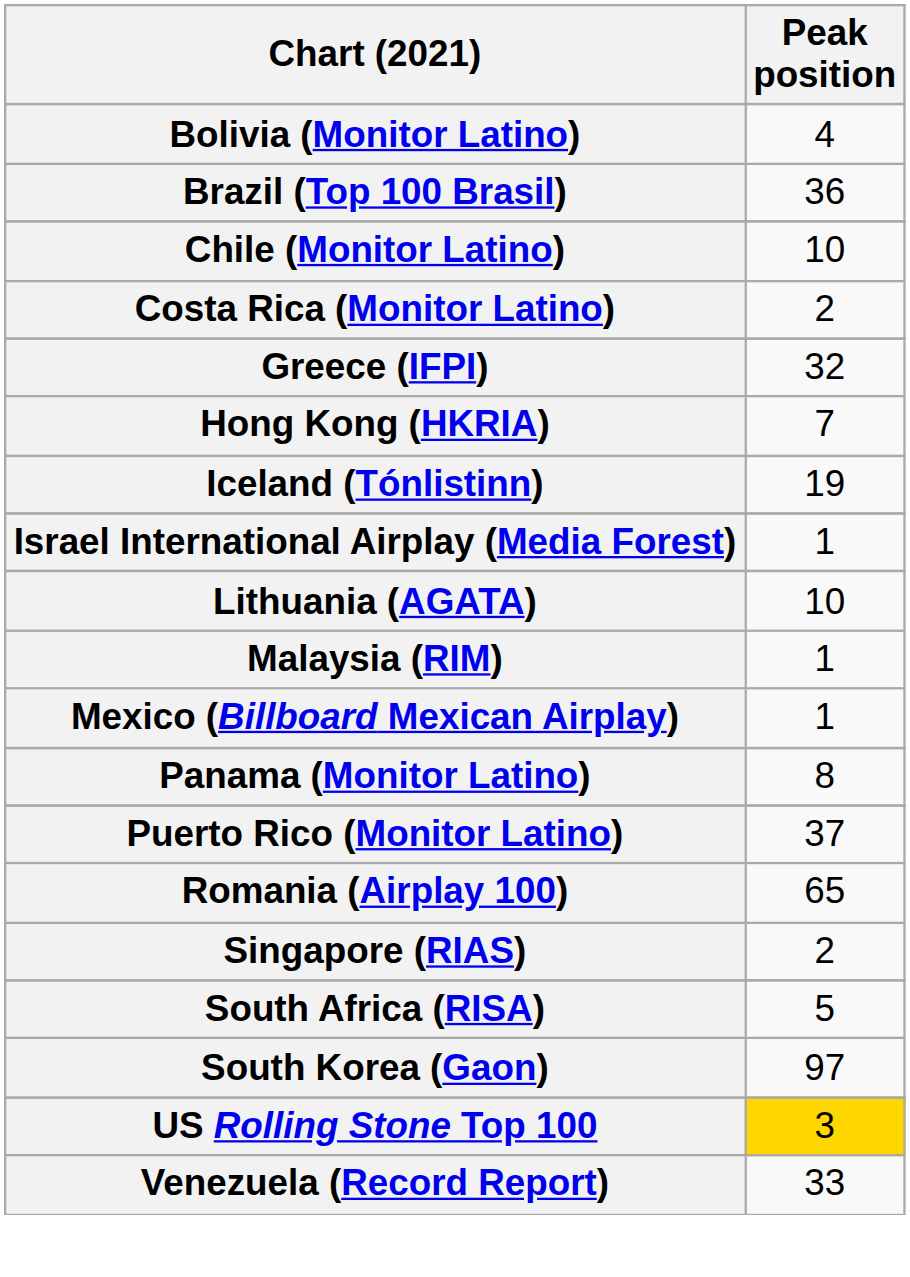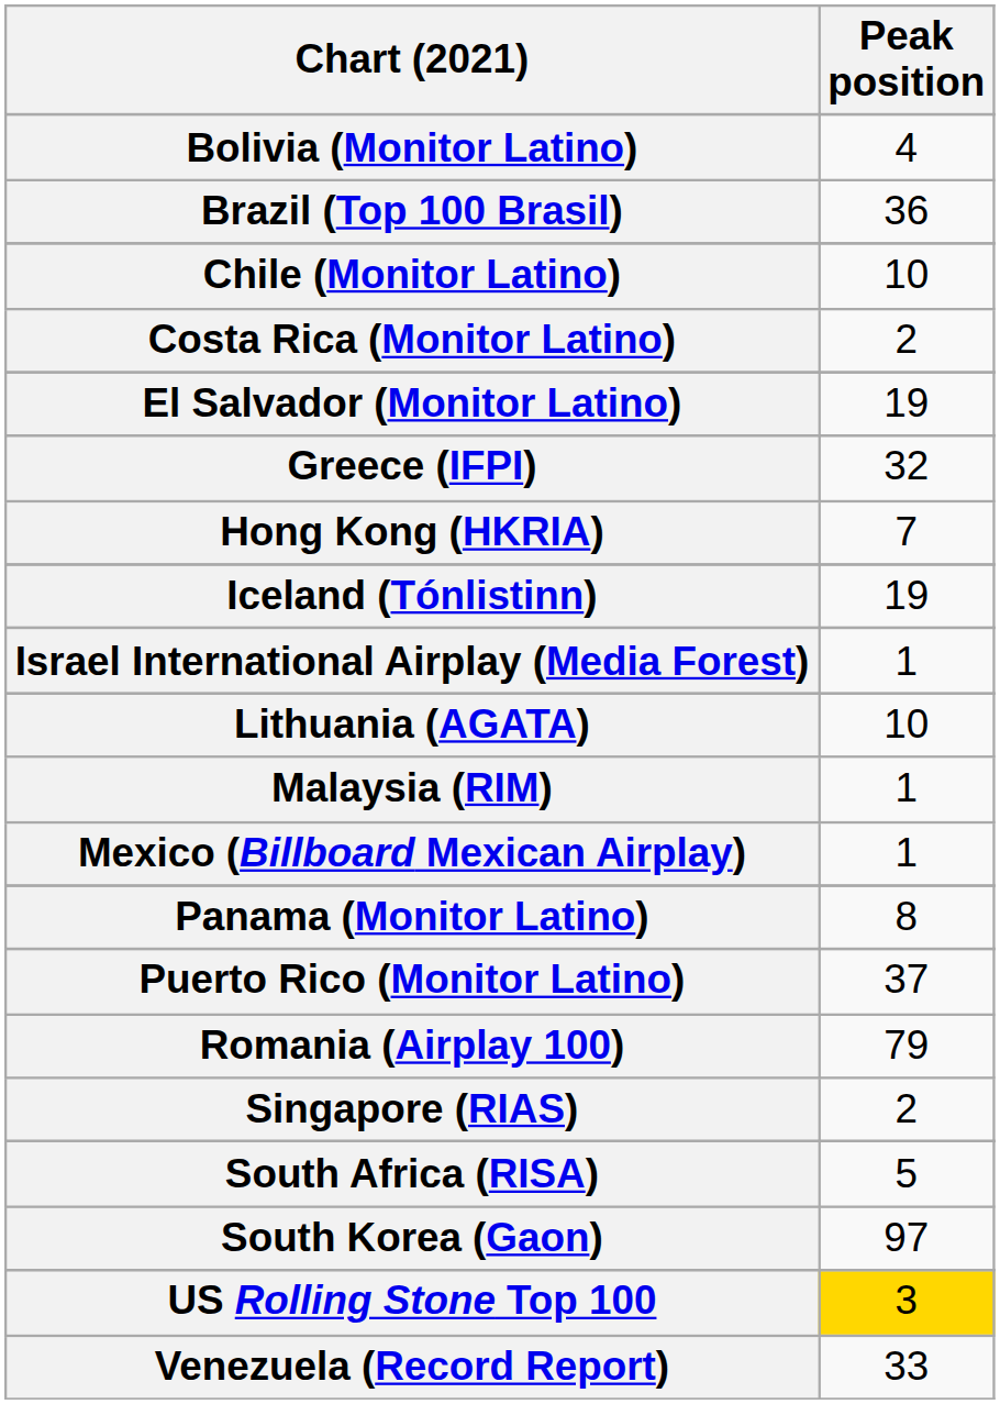 <table class="wikitable sortable plainrowheaders" style="text-align:center">
 <tr>
 <th scope="col">Chart (2021)</th>
 <th scope="col">Peak<br>position</th>
 </tr>
 <tr>
 </tr>
 <tr>
 </tr>
 <tr>
 </tr>
 <tr>
 </tr>
 <tr>
 </tr>
 <tr>
 <th scope="row">Bolivia (<a href='#'>Monitor Latino</a>)</th>
 <td>4</td>
 </tr>
 <tr>
 <th scope="row">Brazil (<a href='#'>Top 100 Brasil</a>)</th>
 <td>36</td>
 </tr>
 <tr>
 </tr>
 <tr>
 </tr>
 <tr>
 </tr>
 <tr>
 </tr>
 <tr>
 <th scope="row">Chile (<a href='#'>Monitor Latino</a>)</th>
 <td>10</td>
 </tr>
 <tr>
 <th scope="row">Costa Rica (<a href='#'>Monitor Latino</a>)</th>
 <td>2</td>
 </tr>
 <tr>
 </tr>
 <tr>
+</tr>
+<tr>
+<th scope="row">El Salvador (<a href='#'>Monitor Latino</a>)</th>
+<td>19</td>
 </tr>
 <tr>
 </tr>
 <tr>
 </tr>
 <tr>
 </tr>
 <tr>
 <th scope="row">Greece (<a href='#'>IFPI</a>)</th>
 <td>32</td>
 </tr>
 <tr>
 <th scope="row">Hong Kong (<a href='#'>HKRIA</a>)</th>
 <td style="text-align:center;">7</td>
 </tr>
 <tr>
 </tr>
 <tr>
 </tr>
 <tr>
 <th scope="row">Iceland (<a href='#'>Tónlistinn</a>)</th>
 <td>19</td>
 </tr>
 <tr>
 </tr>
 <tr>
 <th scope="row">Israel International Airplay (<a href='#'>Media Forest</a>)</th>
 <td>1</td>
 </tr>
 <tr>
 </tr>
 <tr>
 </tr>
 <tr>
 <th scope="row">Lithuania (<a href='#'>AGATA</a>)</th>
 <td>10</td>
 </tr>
 <tr>
 <th scope="row">Malaysia (<a href='#'>RIM</a>)</th>
 <td>1</td>
 </tr>
 <tr>
 <th scope="row">Mexico (<a href='#'><em>Billboard</em> Mexican Airplay</a>)</th>
 <td>1</td>
 </tr>
 <tr>
 </tr>
 <tr>
 </tr>
 <tr>
 </tr>
 <tr>
 </tr>
 <tr>
 <th scope="row">Panama (<a href='#'>Monitor Latino</a>)</th>
 <td>8</td>
 </tr>
 <tr>
 </tr>
 <tr>
 <th scope="row">Puerto Rico (<a href='#'>Monitor Latino</a>)</th>
 <td>37</td>
 </tr>
 <tr>
 <th scope="row">Romania (<a href='#'>Airplay 100</a>)</th>
-<td>65</td>
+<td>79</td>
 </tr>
 <tr>
 <th scope="row">Singapore (<a href='#'>RIAS</a>)</th>
 <td>2</td>
 </tr>
 <tr>
 </tr>
 <tr>
 </tr>
 <tr>
 <th scope="row">South Africa (<a href='#'>RISA</a>)</th>
 <td>5</td>
 </tr>
 <tr>
 <th scope="row">South Korea (<a href='#'>Gaon</a>)</th>
 <td>97</td>
 </tr>
 <tr>
 </tr>
 <tr>
 </tr>
 <tr>
 </tr>
 <tr>
 </tr>
 <tr>
 </tr>
 <tr>
 </tr>
 <tr>
 </tr>
 <tr>
 </tr>
 <tr>
 </tr>
 <tr>
 </tr>
 <tr>
 </tr>
 <tr>
 <th scope="row">US <a href='#'><em>Rolling Stone</em> Top 100</a></th>
 <td style="background: gold;">3</td>
 </tr>
 <tr>
 <th scope="row">Venezuela (<a href='#'>Record Report</a>)</th>
 <td>33</td>
 </tr>
 </table>
